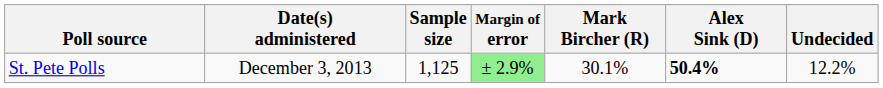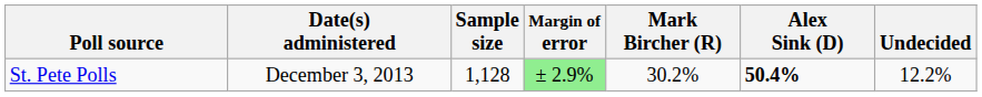 <table class="wikitable">
 <tr valign= bottom>
 <th style="width:170px;">Poll source</th>
 <th style="width:170px;">Date(s)<br>administered</th>
 <th class=small>Sample<br>size</th>
 <th><small>Margin of</small><br>error</th>
 <th style="width:100px;">Mark<br>Bircher (R)</th>
 <th style="width:100px;">Alex<br>Sink (D)</th>
 <th style="width:40px;">Undecided</th>
 </tr>
 <tr>
 <td><a href='#'>St. Pete Polls</a></td>
 <td align=center>December 3, 2013</td>
-<td align=center>1,125</td>
+<td align=center>1,128</td>
 <td align=center style="background: lightgreen;">± 2.9%</td>
-<td align=center>30.1%</td>
+<td align=center>30.2%</td>
 <td><strong>50.4%</strong></td>
 <td align=center>12.2%</td>
 </tr>
 </table>
